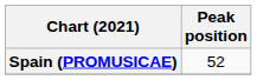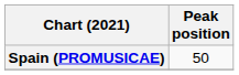 <table class="wikitable sortable plainrowheaders" style="text-align:center">
 <tr>
 <th scope="col">Chart (2021)</th>
 <th scope="col">Peak<br>position</th>
 </tr>
 <tr>
 <th scope="row">Spain (<a href='#'>PROMUSICAE</a>)</th>
-<td>52</td>
+<td>50</td>
 </tr>
 <tr>
 </tr>
 </table>
